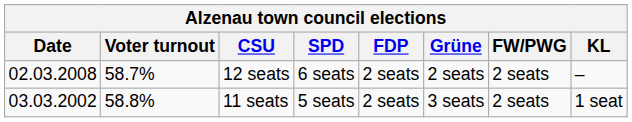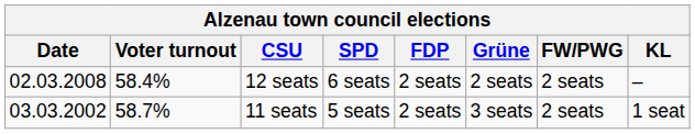 <table class="wikitable">
 <tr>
 <th colspan="8">Alzenau town council elections</th>
 </tr>
 <tr>
 <th>Date</th>
 <th>Voter turnout</th>
 <th><a href='#'>CSU</a></th>
 <th><a href='#'>SPD</a></th>
 <th><a href='#'>FDP</a></th>
 <th><a href='#'>Grüne</a></th>
 <th>FW/PWG</th>
 <th>KL</th>
 </tr>
 <tr>
 <td>02.03.2008</td>
-<td>58.7%</td>
+<td>58.4%</td>
 <td>12 seats</td>
 <td>6 seats</td>
 <td>2 seats</td>
 <td>2 seats</td>
 <td>2 seats</td>
 <td>–</td>
 </tr>
 <tr>
 <td>03.03.2002</td>
-<td>58.8%</td>
+<td>58.7%</td>
 <td>11 seats</td>
 <td>5 seats</td>
 <td>2 seats</td>
 <td>3 seats</td>
 <td>2 seats</td>
 <td>1 seat</td>
 </tr>
 </table>
